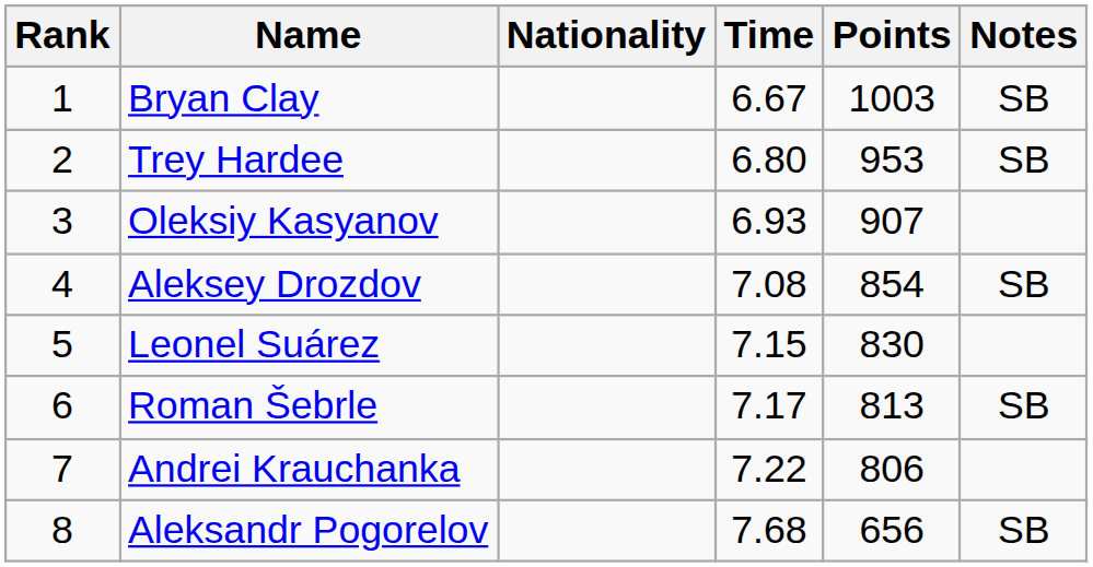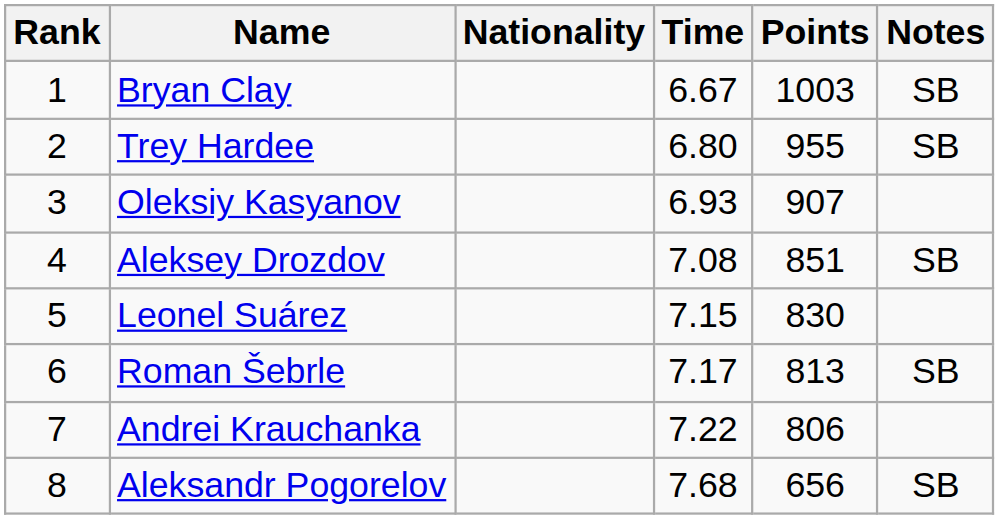 <table class="wikitable sortable" style="text-align:center">
 <tr>
 <th>Rank</th>
 <th>Name</th>
 <th>Nationality</th>
 <th>Time</th>
 <th>Points</th>
 <th>Notes</th>
 </tr>
 <tr>
 <td>1</td>
 <td align=left><a href='#'>Bryan Clay</a></td>
 <td align=left></td>
 <td>6.67</td>
 <td>1003</td>
 <td>SB</td>
 </tr>
 <tr>
 <td>2</td>
 <td align=left><a href='#'>Trey Hardee</a></td>
 <td align=left></td>
 <td>6.80</td>
-<td>953</td>
+<td>955</td>
 <td>SB</td>
 </tr>
 <tr>
 <td>3</td>
 <td align=left><a href='#'>Oleksiy Kasyanov</a></td>
 <td align=left></td>
 <td>6.93</td>
 <td>907</td>
 <td></td>
 </tr>
 <tr>
 <td>4</td>
 <td align=left><a href='#'>Aleksey Drozdov</a></td>
 <td align=left></td>
 <td>7.08</td>
-<td>854</td>
+<td>851</td>
 <td>SB</td>
 </tr>
 <tr>
 <td>5</td>
 <td align=left><a href='#'>Leonel Suárez</a></td>
 <td align=left></td>
 <td>7.15</td>
 <td>830</td>
 <td></td>
 </tr>
 <tr>
 <td>6</td>
 <td align=left><a href='#'>Roman Šebrle</a></td>
 <td align=left></td>
 <td>7.17</td>
 <td>813</td>
 <td>SB</td>
 </tr>
 <tr>
 <td>7</td>
 <td align=left><a href='#'>Andrei Krauchanka</a></td>
 <td align=left></td>
 <td>7.22</td>
 <td>806</td>
 <td></td>
 </tr>
 <tr>
 <td>8</td>
 <td align=left><a href='#'>Aleksandr Pogorelov</a></td>
 <td align=left></td>
 <td>7.68</td>
 <td>656</td>
 <td>SB</td>
 </tr>
 </table>
